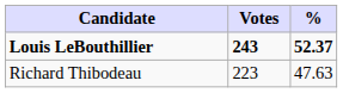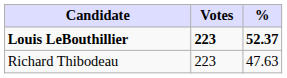 <table class="wikitable">
 <tr>
 <th style="background:#ddf; width:200px;">Candidate</th>
 <th style="background:#ddf; width:50px;">Votes</th>
 <th style="background:#ddf; width:30px;">%</th>
 </tr>
 <tr>
 <td><strong>Louis LeBouthillier</strong></td>
-<td><strong>243</strong></td>
+<td><strong>223</strong></td>
 <td><strong>52.37</strong></td>
 </tr>
 <tr>
 <td>Richard Thibodeau</td>
 <td>223</td>
 <td>47.63</td>
 </tr>
 </table>
